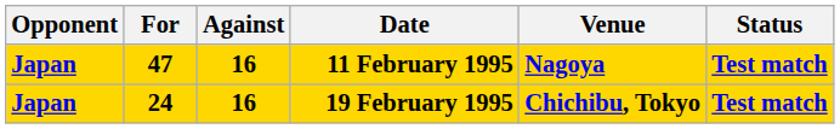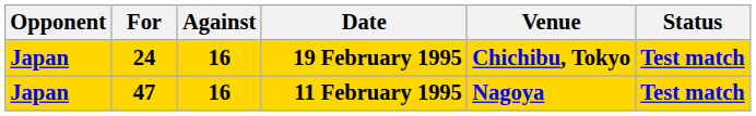 <table class=wikitable>
 <tr>
 <th>Opponent</th>
 <th>For</th>
 <th>Against</th>
 <th>Date</th>
 <th>Venue</th>
 <th>Status</th>
 </tr>
 <tr bgcolor=gold>
 <td><strong><a href='#'>Japan</a></strong></td>
+<td align=center width=40><strong>24</strong></td>
+<td align=center width=40><strong>16</strong></td>
+<td width=140 align=right><strong>19 February 1995</strong></td>
+<td><strong><a href='#'>Chichibu</a>, Tokyo</strong></td>
+<td><strong><a href='#'>Test match</a></strong></td>
+</tr>
+<tr bgcolor=gold>
+<td><strong><a href='#'>Japan</a></strong></td>
 <td align=center width=40><strong>47</strong></td>
 <td align=center width=40><strong>16</strong></td>
 <td width=140 align=right><strong>11 February 1995</strong></td>
 <td><strong><a href='#'>Nagoya</a></strong></td>
 <td><strong><a href='#'>Test match</a></strong></td>
 </tr>
-<tr bgcolor=gold>
-<td><strong><a href='#'>Japan</a></strong></td>
-<td align=center width=40><strong>24</strong></td>
-<td align=center width=40><strong>16</strong></td>
-<td width=140 align=right><strong>19 February 1995</strong></td>
-<td><strong><a href='#'>Chichibu</a>, Tokyo</strong></td>
-<td><strong><a href='#'>Test match</a></strong></td>
-</tr>
 </table>
